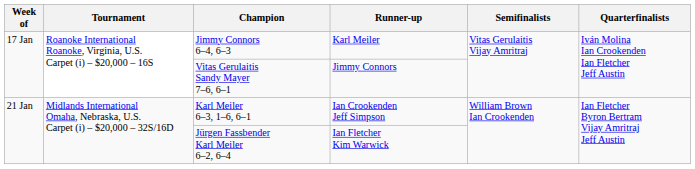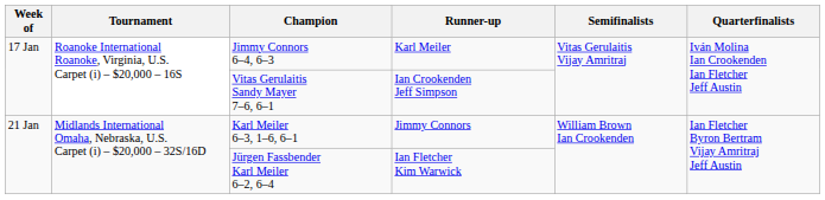 <table class="wikitable">
 <tr>
 <th style="width:55px;">Week of</th>
 <th style="width:230px;">Tournament</th>
 <th style="width:210px;">Champion</th>
 <th style="width:210px;">Runner-up</th>
 <th style="width:170px;">Semifinalists</th>
 <th style="width:170px;">Quarterfinalists</th>
 </tr>
 <tr valign=top>
 <td rowspan=2>17 Jan</td>
 <td style="background:#fff;" rowspan="2"><a href='#'>Roanoke International</a> <br> <a href='#'>Roanoke</a>, Virginia, U.S. <br> Carpet (i) – $20,000 – 16S</td>
 <td> <a href='#'>Jimmy Connors</a> <br> 6–4, 6–3</td>
 <td> <a href='#'>Karl Meiler</a></td>
 <td rowspan=2> <a href='#'>Vitas Gerulaitis</a> <br>  <a href='#'>Vijay Amritraj</a></td>
 <td rowspan=2> <a href='#'>Iván Molina</a> <br>  <a href='#'>Ian Crookenden</a> <br>  <a href='#'>Ian Fletcher</a> <br>  <a href='#'>Jeff Austin</a></td>
 </tr>
 <tr valign=top>
 <td> <a href='#'>Vitas Gerulaitis</a> <br>  <a href='#'>Sandy Mayer</a> <br> 7–6, 6–1</td>
-<td> <a href='#'>Jimmy Connors</a></td>
+<td> <a href='#'>Ian Crookenden</a> <br>  <a href='#'>Jeff Simpson</a></td>
 </tr>
 <tr valign=top>
 <td rowspan=2>21 Jan</td>
 <td rowspan=2><a href='#'>Midlands International</a> <br> <a href='#'>Omaha</a>, Nebraska, U.S. <br> Carpet (i) – $20,000 – 32S/16D</td>
 <td> <a href='#'>Karl Meiler</a> <br> 6–3, 1–6, 6–1</td>
-<td> <a href='#'>Ian Crookenden</a> <br>  <a href='#'>Jeff Simpson</a></td>
+<td> <a href='#'>Jimmy Connors</a></td>
 <td rowspan=2> <a href='#'>William Brown</a> <br>  <a href='#'>Ian Crookenden</a></td>
 <td rowspan=2> <a href='#'>Ian Fletcher</a> <br>  <a href='#'>Byron Bertram</a> <br>  <a href='#'>Vijay Amritraj</a> <br>  <a href='#'>Jeff Austin</a></td>
 </tr>
 <tr valign=top>
 <td> <a href='#'>Jürgen Fassbender</a> <br>  <a href='#'>Karl Meiler</a> <br> 6–2, 6–4</td>
 <td> <a href='#'>Ian Fletcher</a> <br>  <a href='#'>Kim Warwick</a></td>
 </tr>
 </table>
